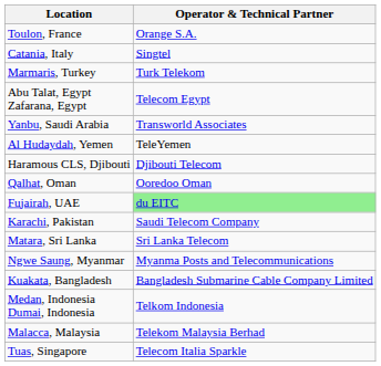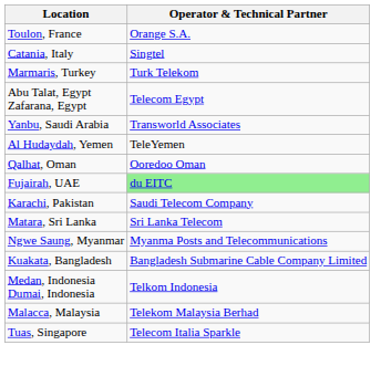 <table class="wikitable">
 <tr>
 <th>Location</th>
 <th>Operator & Technical Partner</th>
 </tr>
 <tr>
 <td><a href='#'>Toulon</a>, France</td>
 <td><a href='#'>Orange S.A.</a></td>
 </tr>
 <tr>
 <td><a href='#'>Catania</a>, Italy</td>
 <td><a href='#'>Singtel</a></td>
 </tr>
 <tr>
 <td><a href='#'>Marmaris</a>, Turkey</td>
 <td><a href='#'>Turk Telekom</a></td>
 </tr>
 <tr>
 <td>Abu Talat, Egypt<br>Zafarana, Egypt</td>
 <td><a href='#'>Telecom Egypt</a></td>
 </tr>
 <tr>
 <td><a href='#'>Yanbu</a>, Saudi Arabia</td>
 <td><a href='#'>Transworld Associates</a></td>
 </tr>
 <tr>
 <td><a href='#'>Al Hudaydah</a>, Yemen</td>
 <td>TeleYemen</td>
-</tr>
-<tr>
-<td>Haramous CLS, Djibouti</td>
-<td><a href='#'>Djibouti Telecom</a></td>
 </tr>
 <tr>
 <td><a href='#'>Qalhat</a>, Oman</td>
 <td><a href='#'>Ooredoo Oman</a></td>
 </tr>
 <tr>
 <td><a href='#'>Fujairah</a>, UAE</td>
 <td style="background: lightgreen;"><a href='#'>du EITC</a></td>
 </tr>
 <tr>
 <td><a href='#'>Karachi</a>, Pakistan</td>
 <td><a href='#'>Saudi Telecom Company</a></td>
 </tr>
 <tr>
 <td><a href='#'>Matara</a>, Sri Lanka</td>
 <td><a href='#'>Sri Lanka Telecom</a></td>
 </tr>
 <tr>
 <td><a href='#'>Ngwe Saung</a>, Myanmar</td>
 <td><a href='#'>Myanma Posts and Telecommunications</a></td>
 </tr>
 <tr>
 <td><a href='#'>Kuakata</a>, Bangladesh</td>
 <td><a href='#'>Bangladesh Submarine Cable Company Limited</a></td>
 </tr>
 <tr>
 <td><a href='#'>Medan</a>, Indonesia<br><a href='#'>Dumai</a>, Indonesia</td>
 <td><a href='#'>Telkom Indonesia</a></td>
 </tr>
 <tr>
 <td><a href='#'>Malacca</a>, Malaysia</td>
 <td><a href='#'>Telekom Malaysia Berhad</a></td>
 </tr>
 <tr>
 <td><a href='#'>Tuas</a>, Singapore</td>
 <td><a href='#'>Telecom Italia Sparkle</a></td>
 </tr>
 </table>
